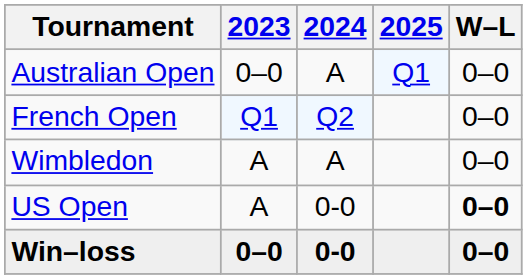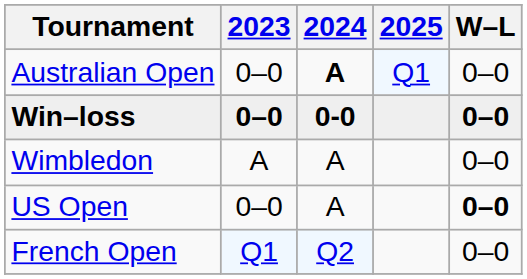 <table class="wikitable" style=text-align:center>
 <tr>
 <th>Tournament</th>
 <th><a href='#'>2023</a></th>
 <th><a href='#'>2024</a></th>
 <th><a href='#'>2025</a></th>
 <th>W–L</th>
 </tr>
 <tr>
 <td align=left><a href='#'>Australian Open</a></td>
 <td>0–0</td>
-<td>A</td>
+<td><strong>A</strong></td>
 <td bgcolor=f0f8ff><a href='#'>Q1</a></td>
 <td>0–0</td>
 </tr>
-<tr>
-<td align=left><a href='#'>French Open</a></td>
-<td bgcolor=f0f8ff><a href='#'>Q1</a></td>
-<td bgcolor=f0f8ff><a href='#'>Q2</a></td>
+<tr style=background:#efefef;font-weight:bold>
+<td align=left>Win–loss</td>
+<td>0–0</td>
+<td>0-0</td>
 <td></td>
 <td>0–0</td>
 </tr>
 <tr>
 <td align=left><a href='#'>Wimbledon</a></td>
 <td>A</td>
 <td>A</td>
 <td></td>
 <td>0–0</td>
 </tr>
 <tr>
 <td align=left><a href='#'>US Open</a></td>
+<td>0–0</td>
 <td>A</td>
-<td>0-0</td>
 <td></td>
 <td><strong>0–0</strong></td>
 </tr>
-<tr style=background:#efefef;font-weight:bold>
-<td align=left>Win–loss</td>
-<td>0–0</td>
-<td>0-0</td>
+<tr>
+<td align=left><a href='#'>French Open</a></td>
+<td bgcolor=f0f8ff><a href='#'>Q1</a></td>
+<td bgcolor=f0f8ff><a href='#'>Q2</a></td>
 <td></td>
 <td>0–0</td>
 </tr>
 </table>
